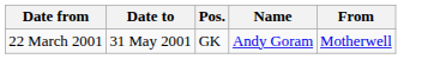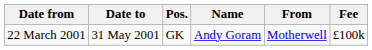 <table class="wikitable">
 <tr>
 <th>Date from</th>
 <th>Date to</th>
 <th>Pos.</th>
 <th>Name</th>
 <th>From</th>
+<th>Fee</th>
 </tr>
 <tr>
 <td>22 March 2001</td>
 <td>31 May 2001</td>
 <td>GK</td>
 <td> <a href='#'>Andy Goram</a></td>
 <td> <a href='#'>Motherwell</a></td>
+<td>£100k</td>
 </tr>
 </table>
